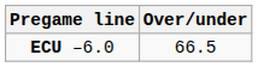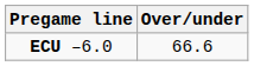 <table class="wikitable">
 <tr align="center">
 <th style=>Pregame line</th>
 <th style=>Over/under</th>
 </tr>
 <tr align="center">
 <td><strong>ECU</strong> –6.0</td>
-<td>66.5</td>
+<td>66.6</td>
 </tr>
 </table>
